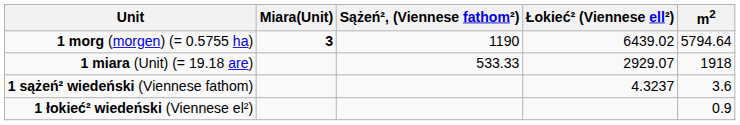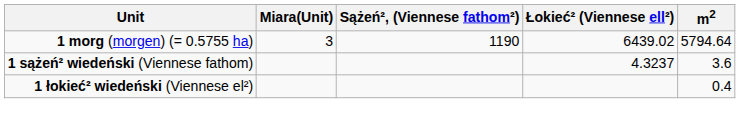 <table class="wikitable">
 <tr>
 <th>Unit</th>
 <th>Miara(Unit)</th>
 <th>Sążeń², (Viennese <a href='#'>fathom</a>²)</th>
 <th>Łokieć² (Viennese <a href='#'>ell</a>²)</th>
 <th>m<sup>2</sup></th>
 </tr>
 <tr align="right">
 <td><strong>1 morg</strong> (<a href='#'>morgen</a>) (= 0.5755 <a href='#'>ha</a>)</td>
-<td><strong>3</strong></td>
+<td>3</td>
 <td>1190</td>
 <td>6439.02</td>
 <td>5794.64</td>
-</tr>
-<tr align="right">
-<td><strong>1 miara</strong> (Unit) (= 19.18 <a href='#'>are</a>)</td>
-<td></td>
-<td>533.33</td>
-<td>2929.07</td>
-<td>1918</td>
 </tr>
 <tr align="right">
 <td><strong>1 sążeń² wiedeński</strong> (Viennese fathom)</td>
 <td></td>
 <td></td>
 <td>4.3237</td>
 <td>3.6</td>
 </tr>
 <tr align="right">
 <td><strong>1 łokieć² wiedeński</strong> (Viennese el²)</td>
 <td></td>
 <td></td>
 <td></td>
-<td>0.9</td>
+<td>0.4</td>
 </tr>
 </table>
